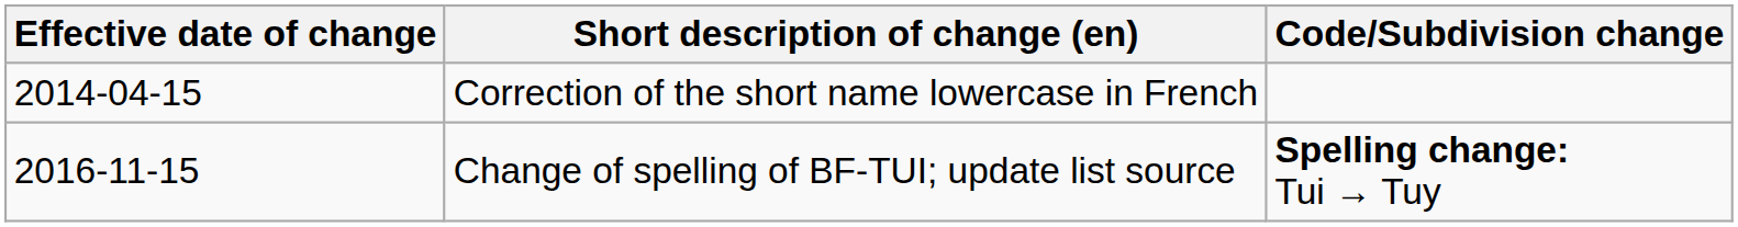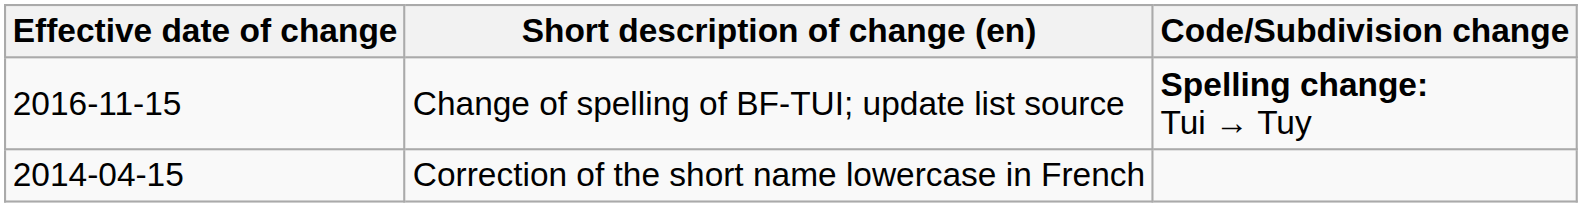 <table class="wikitable">
 <tr>
 <th>Effective date of change</th>
 <th>Short description of change (en)</th>
 <th>Code/Subdivision change</th>
 </tr>
 <tr>
+<td>2016-11-15</td>
+<td>Change of spelling of BF-TUI; update list source</td>
+<td><strong>Spelling change:</strong><br> Tui → Tuy</td>
+</tr>
+<tr>
 <td>2014-04-15</td>
 <td>Correction of the short name lowercase in French</td>
 <td></td>
 </tr>
-<tr>
-<td>2016-11-15</td>
-<td>Change of spelling of BF-TUI; update list source</td>
-<td><strong>Spelling change:</strong><br> Tui → Tuy</td>
-</tr>
 </table>
